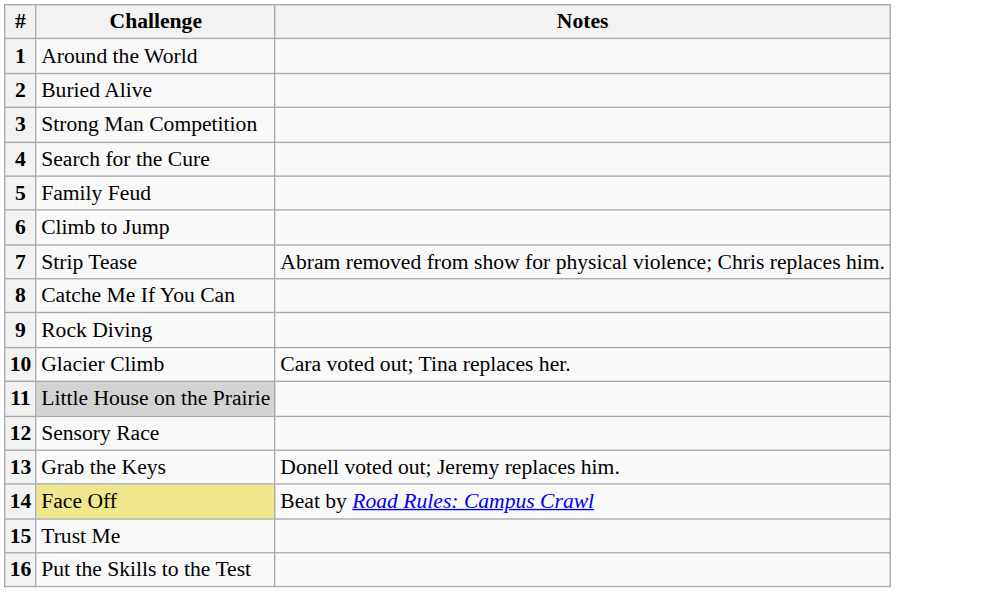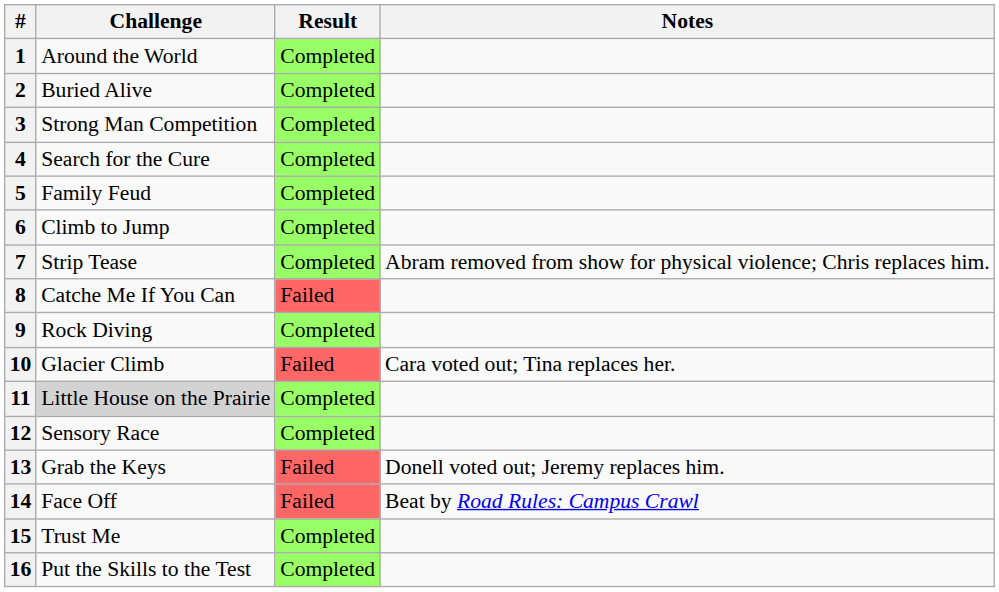 <table class="wikitable">
 <tr>
 <th>#</th>
 <th>Challenge</th>
+<th>Result</th>
 <th>Notes</th>
 </tr>
 <tr>
 <th>1</th>
 <td>Around the World</td>
+<td bgcolor="#99FF66">Completed</td>
 <td></td>
 </tr>
 <tr>
 <th>2</th>
 <td>Buried Alive</td>
+<td bgcolor="#99FF66">Completed</td>
 <td></td>
 </tr>
 <tr>
 <th>3</th>
 <td>Strong Man Competition</td>
+<td bgcolor="#99FF66">Completed</td>
 <td></td>
 </tr>
 <tr>
 <th>4</th>
 <td>Search for the Cure</td>
+<td bgcolor="#99FF66">Completed</td>
 <td></td>
 </tr>
 <tr>
 <th>5</th>
 <td>Family Feud</td>
+<td bgcolor="#99FF66">Completed</td>
 <td></td>
 </tr>
 <tr>
 <th>6</th>
 <td>Climb to Jump</td>
+<td bgcolor="#99FF66">Completed</td>
 <td></td>
 </tr>
 <tr>
 <th>7</th>
 <td>Strip Tease</td>
+<td bgcolor="#99FF66">Completed</td>
 <td>Abram removed from show for physical violence; Chris replaces him.</td>
 </tr>
 <tr>
 <th>8</th>
 <td>Catche Me If You Can</td>
+<td bgcolor="#FF6666">Failed</td>
 <td></td>
 </tr>
 <tr>
 <th>9</th>
 <td>Rock Diving</td>
+<td bgcolor="#99FF66">Completed</td>
 <td></td>
 </tr>
 <tr>
 <th>10</th>
 <td>Glacier Climb</td>
+<td bgcolor="#FF6666">Failed</td>
 <td>Cara voted out; Tina replaces her.</td>
 </tr>
 <tr>
 <th>11</th>
 <td style="background: lightgrey;">Little House on the Prairie</td>
+<td bgcolor="#99FF66">Completed</td>
 <td></td>
 </tr>
 <tr>
 <th>12</th>
 <td>Sensory Race</td>
+<td bgcolor="#99FF66">Completed</td>
 <td></td>
 </tr>
 <tr>
 <th>13</th>
 <td>Grab the Keys</td>
+<td bgcolor="#FF6666">Failed</td>
 <td>Donell voted out; Jeremy replaces him.</td>
 </tr>
 <tr>
 <th>14</th>
-<td style="background: khaki;">Face Off</td>
+<td>Face Off</td>
+<td bgcolor="#FF6666">Failed</td>
 <td>Beat by <em><a href='#'>Road Rules: Campus Crawl</a></em></td>
 </tr>
 <tr>
 <th>15</th>
 <td>Trust Me</td>
+<td bgcolor="#99FF66">Completed</td>
 <td></td>
 </tr>
 <tr>
 <th>16</th>
 <td>Put the Skills to the Test</td>
+<td bgcolor="#99FF66">Completed</td>
 <td></td>
 </tr>
 </table>
